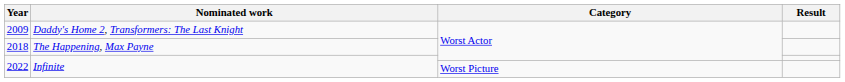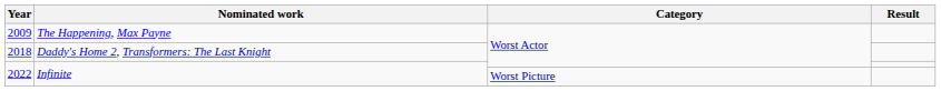 <table class=wikitable>
 <tr>
 <th scope="col" style="width:1em;">Year</th>
 <th scope="col" style="width:39em;">Nominated work</th>
 <th scope="col" style="width:33em;">Category</th>
 <th scope="col" style="width:5em;">Result</th>
 </tr>
 <tr>
 <td><a href='#'>2009</a></td>
-<td><em><a href='#'>Daddy's Home 2</a></em>, <em><a href='#'>Transformers: The Last Knight</a></em></td>
+<td><em><a href='#'>The Happening</a></em>, <em><a href='#'>Max Payne</a></em></td>
 <td rowspan="3"><a href='#'>Worst Actor</a></td>
 <td></td>
 </tr>
 <tr>
 <td><a href='#'>2018</a></td>
-<td><em><a href='#'>The Happening</a></em>, <em><a href='#'>Max Payne</a></em></td>
+<td><em><a href='#'>Daddy's Home 2</a></em>, <em><a href='#'>Transformers: The Last Knight</a></em></td>
 <td></td>
 </tr>
 <tr>
 <td rowspan="2"><a href='#'>2022</a></td>
 <td rowspan="2"><em><a href='#'>Infinite</a></em></td>
 <td></td>
 </tr>
 <tr>
 <td><a href='#'>Worst Picture</a></td>
 <td></td>
 </tr>
 </table>
